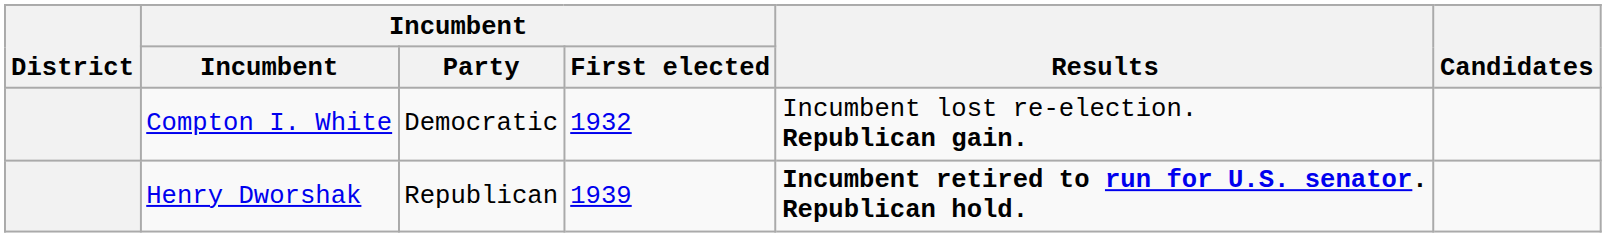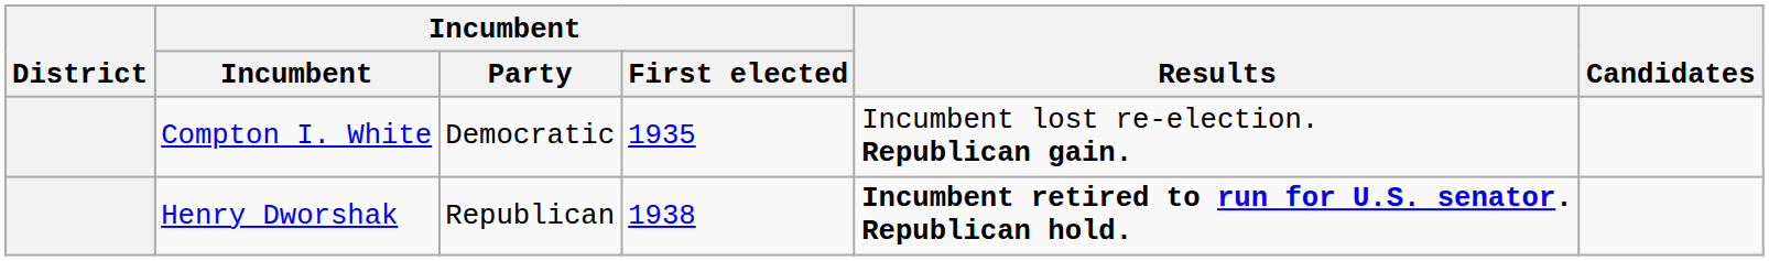 <table class=wikitable>
 <tr valign=bottom>
 <th rowspan=2>District</th>
 <th colspan=3>Incumbent</th>
 <th rowspan=2>Results</th>
 <th rowspan=2>Candidates</th>
 </tr>
 <tr>
 <th>Incumbent</th>
 <th>Party</th>
 <th>First elected</th>
 </tr>
 <tr>
 <th></th>
 <td><a href='#'>Compton I. White</a></td>
 <td>Democratic</td>
-<td><a href='#'>1932</a></td>
+<td><a href='#'>1935</a></td>
 <td>Incumbent lost re-election.<br><strong>Republican gain.</strong></td>
 <td nowrap></td>
 </tr>
 <tr>
 <th></th>
 <td><a href='#'>Henry Dworshak</a></td>
 <td>Republican</td>
-<td><a href='#'>1939</a></td>
+<td><a href='#'>1938</a></td>
 <td><strong>Incumbent retired to <a href='#'>run for U.S. senator</a>.<br>Republican hold.</strong></td>
 <td nowrap></td>
 </tr>
 </table>
